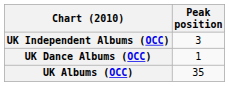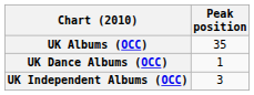 <table class="wikitable sortable plainrowheaders" style="text-align:center;">
 <tr>
 <th scope="col">Chart (2010)</th>
 <th scope="col">Peak<br>position</th>
 </tr>
 <tr>
-<th scope="row">UK Independent Albums (<a href='#'>OCC</a>)</th>
-<td>3</td>
+<th scope="row">UK Albums (<a href='#'>OCC</a>)</th>
+<td>35</td>
 </tr>
 <tr>
 <th scope="row">UK Dance Albums (<a href='#'>OCC</a>)</th>
 <td>1</td>
 </tr>
 <tr>
-<th scope="row">UK Albums (<a href='#'>OCC</a>)</th>
-<td>35</td>
+<th scope="row">UK Independent Albums (<a href='#'>OCC</a>)</th>
+<td>3</td>
 </tr>
 </table>
